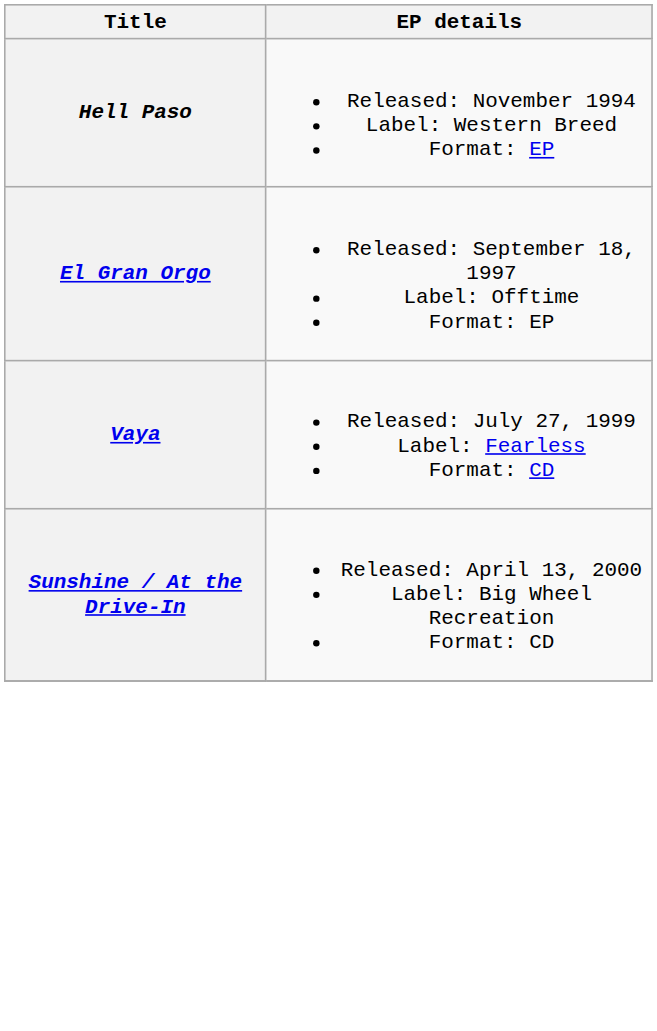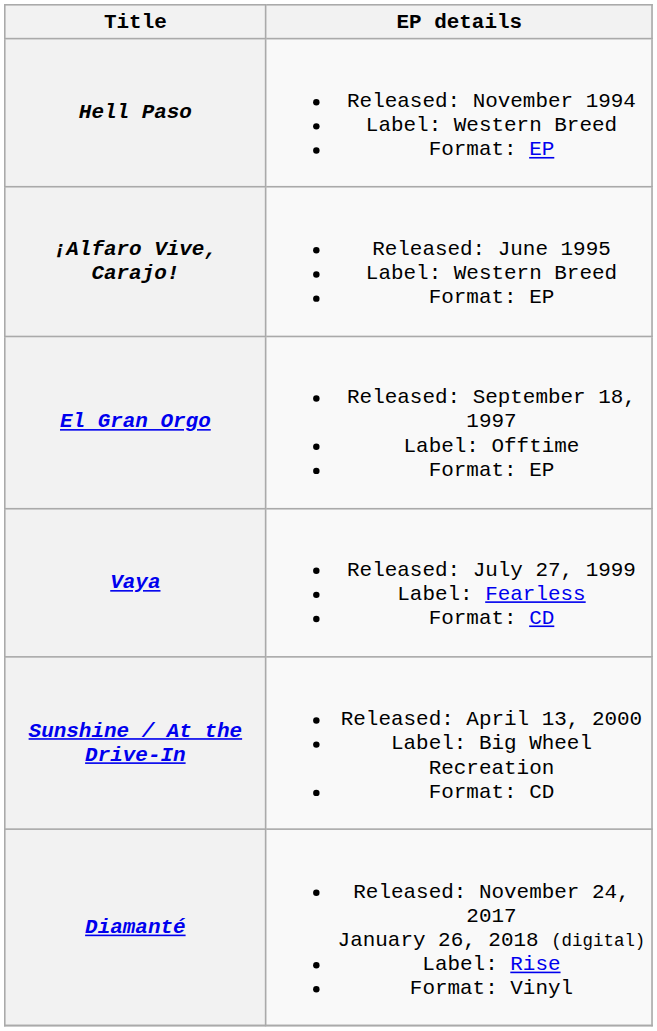 <table class="wikitable plainrowheaders" style="text-align:center;">
 <tr>
 <th scope="col" style="width:12em;">Title</th>
 <th scope="col" style="width:18em;">EP details</th>
 </tr>
 <tr>
 <th scope="row"><em>Hell Paso</em></th>
 <td><br><ul><li>Released: November 1994</li><li>Label: Western Breed</li><li>Format: <a href='#'>EP</a></li></ul></td>
+</tr>
+<tr>
+<th scope="row"><em>¡Alfaro Vive, Carajo!</em></th>
+<td><br><ul><li>Released: June 1995</li><li>Label: Western Breed</li><li>Format: EP</li></ul></td>
 </tr>
 <tr>
 <th scope="row"><em><a href='#'>El Gran Orgo</a></em></th>
 <td><br><ul><li>Released: September 18, 1997</li><li>Label: Offtime</li><li>Format: EP</li></ul></td>
 </tr>
 <tr>
 <th scope="row"><em><a href='#'>Vaya</a></em></th>
 <td><br><ul><li>Released: July 27, 1999</li><li>Label: <a href='#'>Fearless</a></li><li>Format: <a href='#'>CD</a></li></ul></td>
 </tr>
 <tr>
 <th scope="row"><em><a href='#'>Sunshine / At the Drive-In</a></em></th>
 <td><br><ul><li>Released: April 13, 2000</li><li>Label: Big Wheel Recreation</li><li>Format: CD</li></ul></td>
 </tr>
 <tr>
+<th scope="row"><em><a href='#'>Diamanté</a></em></th>
+<td><br><ul><li>Released: November 24, 2017<br>January 26, 2018 <small>(digital)</small></li><li>Label: <a href='#'>Rise</a></li><li>Format: Vinyl</li></ul></td>
+</tr>
+<tr>
 </tr>
 </table>
